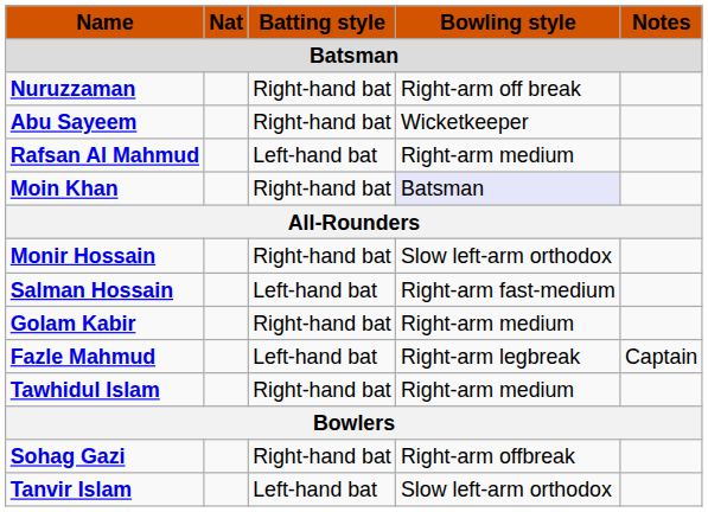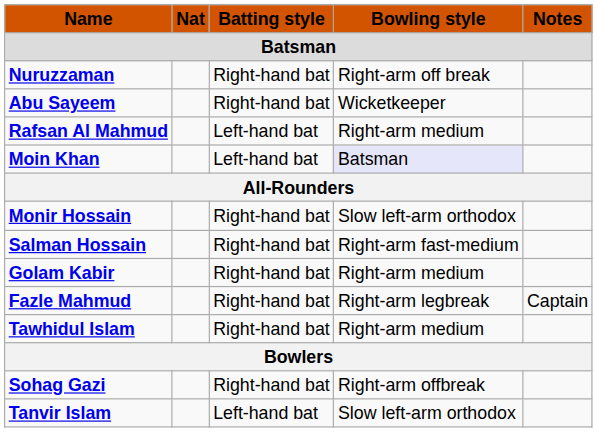 <table class="wikitable"  style="font-size:95%;">
 <tr>
 <th style="background:#D35400; color: black; text-align:center;">Name</th>
 <th style="background:#D35400; color: black text-align:center;">Nat</th>
 <th style="background:#D35400; color:black; text-align:center;">Batting style</th>
 <th style="background:#D35400; color:black; text-align:center;">Bowling style</th>
 <th style="background:#D35400; color:black; text-align:center;">Notes</th>
 </tr>
 <tr>
 <th colspan="7"  style="background:#dcdcdc; text-align:center;">Batsman</th>
 </tr>
 <tr>
 <td><strong><a href='#'>Nuruzzaman</a></strong></td>
 <td style="text-align:center"></td>
 <td>Right-hand bat</td>
 <td>Right-arm off break</td>
 <td></td>
 </tr>
 <tr>
 <td><strong><a href='#'>Abu Sayeem</a></strong></td>
 <td style="text-align:center"></td>
 <td>Right-hand bat</td>
 <td>Wicketkeeper</td>
 <td></td>
 </tr>
 <tr>
 <td><strong><a href='#'>Rafsan Al Mahmud</a></strong></td>
 <td style="text-align:center"></td>
 <td>Left-hand bat</td>
 <td>Right-arm medium</td>
 <td></td>
 </tr>
 <tr>
 <td><strong><a href='#'>Moin Khan</a></strong></td>
 <td style="text-align:center"></td>
-<td>Right-hand bat</td>
+<td>Left-hand bat</td>
 <td style="background: lavender;">Batsman</td>
 <td></td>
 </tr>
 <tr>
 <th colspan="6"  style="background#dcdcdc; text-align:center">All-Rounders</th>
 </tr>
 <tr>
 <td><strong><a href='#'>Monir Hossain</a></strong></td>
 <td style="text-align:centre"></td>
 <td>Right-hand bat</td>
 <td>Slow left-arm orthodox</td>
 <td></td>
 </tr>
 <tr>
 <td><strong><a href='#'>Salman Hossain</a></strong></td>
 <td style="text-align:centre;"></td>
-<td>Left-hand bat</td>
+<td>Right-hand bat</td>
 <td>Right-arm fast-medium</td>
 <td></td>
 </tr>
 <tr>
 <td><strong><a href='#'>Golam Kabir</a></strong></td>
 <td style="text-align:centre;"></td>
 <td>Right-hand bat</td>
 <td>Right-arm medium</td>
 <td></td>
 </tr>
 <tr>
 <td><strong><a href='#'>Fazle Mahmud</a></strong></td>
 <td style="text-align:centre;"></td>
-<td>Left-hand bat</td>
+<td>Right-hand bat</td>
 <td>Right-arm legbreak</td>
 <td>Captain</td>
 </tr>
 <tr>
 <td><strong><a href='#'>Tawhidul Islam</a></strong></td>
 <td style="text-align:centre;"></td>
 <td>Right-hand bat</td>
 <td>Right-arm medium</td>
 <td></td>
 </tr>
 <tr>
 <th colspan="6"  style="background#dcdcdc; text-align:center">Bowlers</th>
 </tr>
 <tr>
 <td><strong><a href='#'>Sohag Gazi</a></strong></td>
 <td style="text-align:centre"></td>
 <td>Right-hand bat</td>
 <td>Right-arm offbreak</td>
 <td></td>
 </tr>
 <tr>
 <td><strong><a href='#'>Tanvir Islam</a></strong></td>
 <td style="text-align:centre"></td>
 <td>Left-hand bat</td>
 <td>Slow left-arm orthodox</td>
 <td></td>
 </tr>
 </table>
